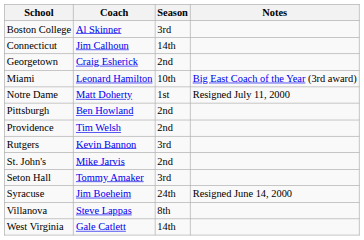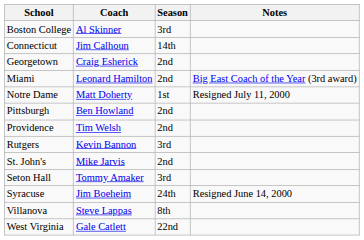 <table class="wikitable">
 <tr>
 <th>School</th>
 <th>Coach</th>
 <th>Season</th>
 <th>Notes</th>
 </tr>
 <tr>
 <td>Boston College</td>
 <td><a href='#'>Al Skinner</a></td>
 <td>3rd</td>
 <td></td>
 </tr>
 <tr>
 <td>Connecticut</td>
 <td><a href='#'>Jim Calhoun</a></td>
 <td>14th</td>
 <td></td>
 </tr>
 <tr>
 <td>Georgetown</td>
 <td><a href='#'>Craig Esherick</a></td>
 <td>2nd</td>
 <td></td>
 </tr>
 <tr>
 <td>Miami</td>
 <td><a href='#'>Leonard Hamilton</a></td>
-<td>10th</td>
+<td>2nd</td>
 <td><a href='#'>Big East Coach of the Year</a> (3rd award)</td>
 </tr>
 <tr>
 <td>Notre Dame</td>
 <td><a href='#'>Matt Doherty</a></td>
 <td>1st</td>
 <td>Resigned July 11, 2000</td>
 </tr>
 <tr>
 <td>Pittsburgh</td>
 <td><a href='#'>Ben Howland</a></td>
 <td>2nd</td>
 <td></td>
 </tr>
 <tr>
 <td>Providence</td>
 <td><a href='#'>Tim Welsh</a></td>
 <td>2nd</td>
 <td></td>
 </tr>
 <tr>
 <td>Rutgers</td>
 <td><a href='#'>Kevin Bannon</a></td>
 <td>3rd</td>
 <td></td>
 </tr>
 <tr>
 <td>St. John's</td>
 <td><a href='#'>Mike Jarvis</a></td>
 <td>2nd</td>
 <td></td>
 </tr>
 <tr>
 <td>Seton Hall</td>
 <td><a href='#'>Tommy Amaker</a></td>
 <td>3rd</td>
 <td></td>
 </tr>
 <tr>
 <td>Syracuse</td>
 <td><a href='#'>Jim Boeheim</a></td>
 <td>24th</td>
 <td>Resigned June 14, 2000</td>
 </tr>
 <tr>
 <td>Villanova</td>
 <td><a href='#'>Steve Lappas</a></td>
 <td>8th</td>
 <td></td>
 </tr>
 <tr>
 <td>West Virginia</td>
 <td><a href='#'>Gale Catlett</a></td>
-<td>14th</td>
+<td>22nd</td>
 <td></td>
 </tr>
 </table>
